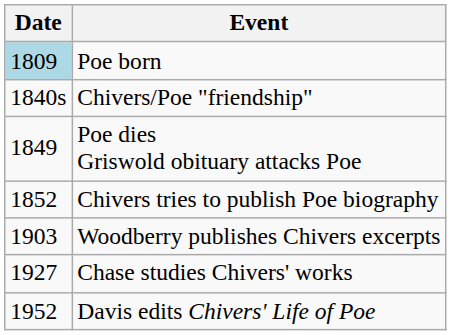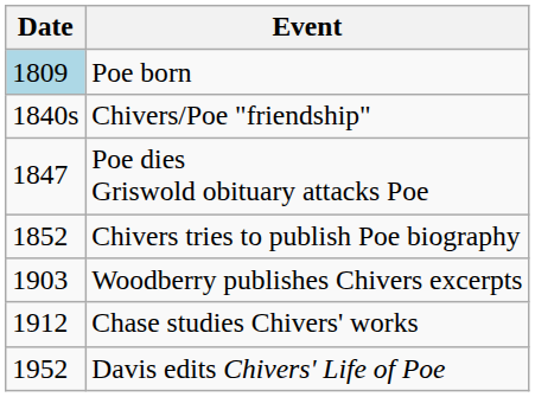 <table class="wikitable floatright">
 <tr>
 <th>Date</th>
 <th>Event</th>
 </tr>
 <tr>
 <td style="background: lightblue;">1809</td>
 <td>Poe born</td>
 </tr>
 <tr>
 <td>1840s</td>
 <td>Chivers/Poe "friendship"</td>
 </tr>
 <tr>
-<td>1849</td>
+<td>1847</td>
 <td>Poe dies<br>Griswold obituary attacks Poe</td>
 </tr>
 <tr>
 <td>1852</td>
 <td>Chivers tries to publish Poe biography</td>
 </tr>
 <tr>
 <td>1903</td>
 <td>Woodberry publishes Chivers excerpts</td>
 </tr>
 <tr>
-<td>1927</td>
+<td>1912</td>
 <td>Chase studies Chivers' works</td>
 </tr>
 <tr>
 <td>1952</td>
 <td>Davis edits <em>Chivers' Life of Poe</em></td>
 </tr>
 </table>
